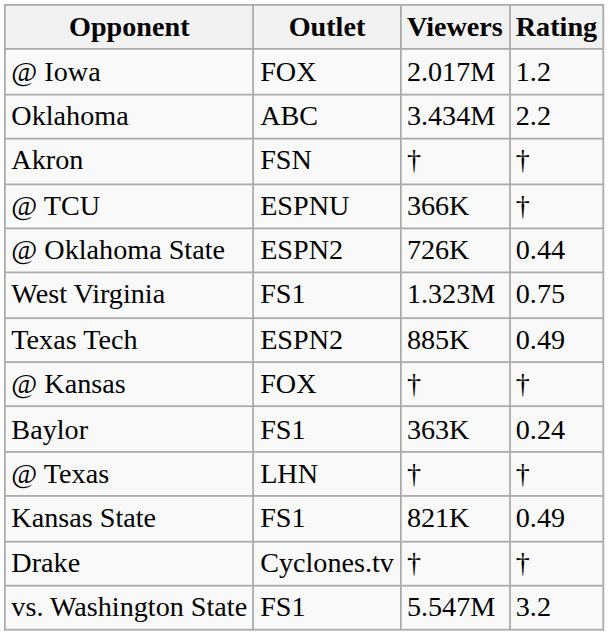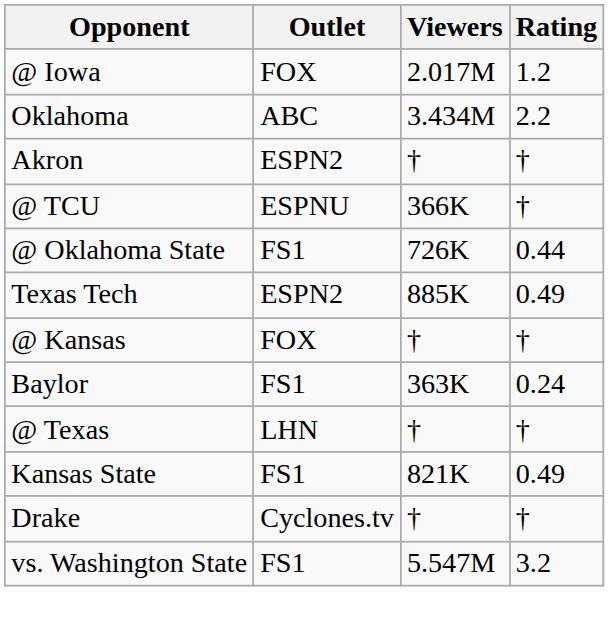 <table class="wikitable">
 <tr>
 <th>Opponent</th>
 <th>Outlet</th>
 <th>Viewers</th>
 <th>Rating</th>
 </tr>
 <tr>
 <td>@ Iowa</td>
 <td>FOX</td>
 <td>2.017M</td>
 <td>1.2</td>
 </tr>
 <tr>
 <td>Oklahoma</td>
 <td>ABC</td>
 <td>3.434M</td>
 <td>2.2</td>
 </tr>
 <tr>
 <td>Akron</td>
-<td>FSN</td>
+<td>ESPN2</td>
 <td>†</td>
 <td>†</td>
 </tr>
 <tr>
 <td>@ TCU</td>
 <td>ESPNU</td>
 <td>366K</td>
 <td>†</td>
 </tr>
 <tr>
 <td>@ Oklahoma State</td>
-<td>ESPN2</td>
+<td>FS1</td>
 <td>726K</td>
 <td>0.44</td>
-</tr>
-<tr>
-<td>West Virginia</td>
-<td>FS1</td>
-<td>1.323M</td>
-<td>0.75</td>
 </tr>
 <tr>
 <td>Texas Tech</td>
 <td>ESPN2</td>
 <td>885K</td>
 <td>0.49</td>
 </tr>
 <tr>
 <td>@ Kansas</td>
 <td>FOX</td>
 <td>†</td>
 <td>†</td>
 </tr>
 <tr>
 <td>Baylor</td>
 <td>FS1</td>
 <td>363K</td>
 <td>0.24</td>
 </tr>
 <tr>
 <td>@ Texas</td>
 <td>LHN</td>
 <td>†</td>
 <td>†</td>
 </tr>
 <tr>
 <td>Kansas State</td>
 <td>FS1</td>
 <td>821K</td>
 <td>0.49</td>
 </tr>
 <tr>
 <td>Drake</td>
 <td>Cyclones.tv</td>
 <td>†</td>
 <td>†</td>
 </tr>
 <tr>
 <td>vs. Washington State</td>
 <td>FS1</td>
 <td>5.547M</td>
 <td>3.2</td>
 </tr>
 </table>
